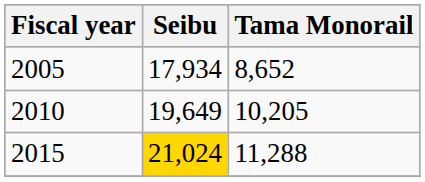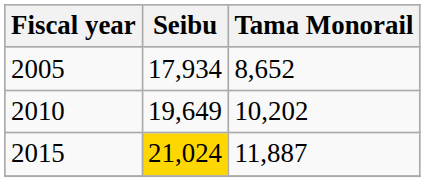 <table class="wikitable">
 <tr>
 <th>Fiscal year</th>
 <th>Seibu</th>
 <th>Tama Monorail</th>
 </tr>
 <tr>
 <td>2005</td>
 <td>17,934</td>
 <td>8,652</td>
 </tr>
 <tr>
 <td>2010</td>
 <td>19,649</td>
-<td>10,205</td>
+<td>10,202</td>
 </tr>
 <tr>
 <td>2015</td>
 <td style="background: gold;">21,024</td>
-<td>11,288</td>
+<td>11,887</td>
 </tr>
 <tr>
 </tr>
 </table>
